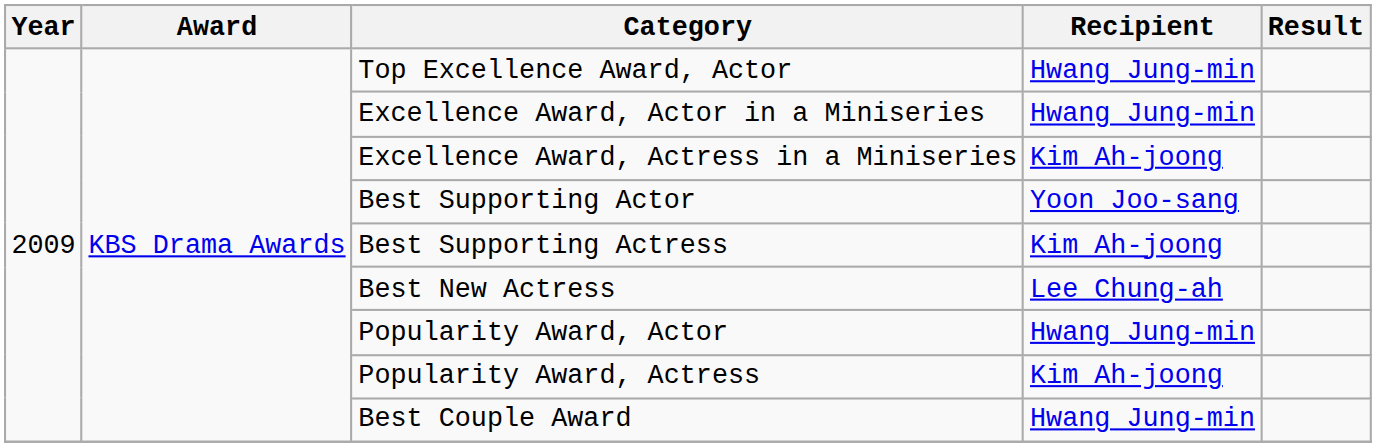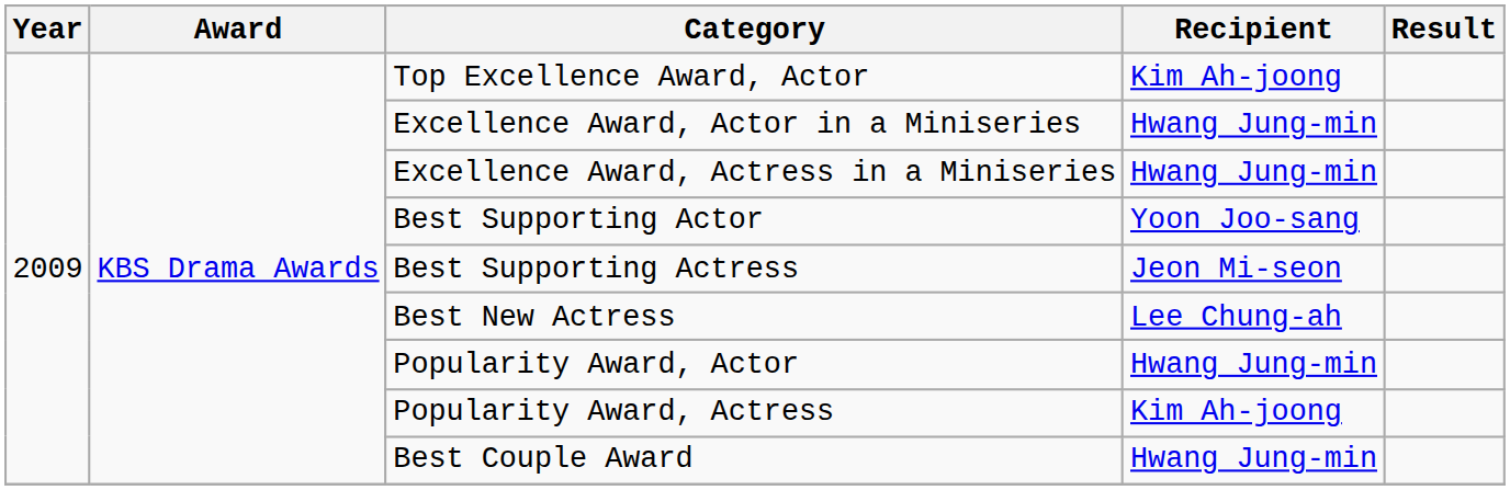 <table class="wikitable">
 <tr>
 <th>Year</th>
 <th>Award</th>
 <th>Category</th>
 <th>Recipient</th>
 <th>Result</th>
 </tr>
 <tr>
 <td rowspan=9>2009</td>
 <td rowspan=9><a href='#'>KBS Drama Awards</a></td>
 <td>Top Excellence Award, Actor</td>
-<td><a href='#'>Hwang Jung-min</a></td>
+<td><a href='#'>Kim Ah-joong</a></td>
 <td></td>
 </tr>
 <tr>
 <td>Excellence Award, Actor in a Miniseries</td>
 <td><a href='#'>Hwang Jung-min</a></td>
 <td></td>
 </tr>
 <tr>
 <td>Excellence Award, Actress in a Miniseries</td>
-<td><a href='#'>Kim Ah-joong</a></td>
+<td><a href='#'>Hwang Jung-min</a></td>
 <td></td>
 </tr>
 <tr>
 <td>Best Supporting Actor</td>
 <td><a href='#'>Yoon Joo-sang</a></td>
 <td></td>
 </tr>
 <tr>
 <td>Best Supporting Actress</td>
-<td><a href='#'>Kim Ah-joong</a></td>
+<td><a href='#'>Jeon Mi-seon</a></td>
 <td></td>
 </tr>
 <tr>
 <td>Best New Actress</td>
 <td><a href='#'>Lee Chung-ah</a></td>
 <td></td>
 </tr>
 <tr>
 <td>Popularity Award, Actor</td>
 <td><a href='#'>Hwang Jung-min</a></td>
 <td></td>
 </tr>
 <tr>
 <td>Popularity Award, Actress</td>
 <td><a href='#'>Kim Ah-joong</a></td>
 <td></td>
 </tr>
 <tr>
 <td>Best Couple Award</td>
 <td><a href='#'>Hwang Jung-min</a></td>
 <td></td>
 </tr>
 <tr>
 </tr>
 </table>
